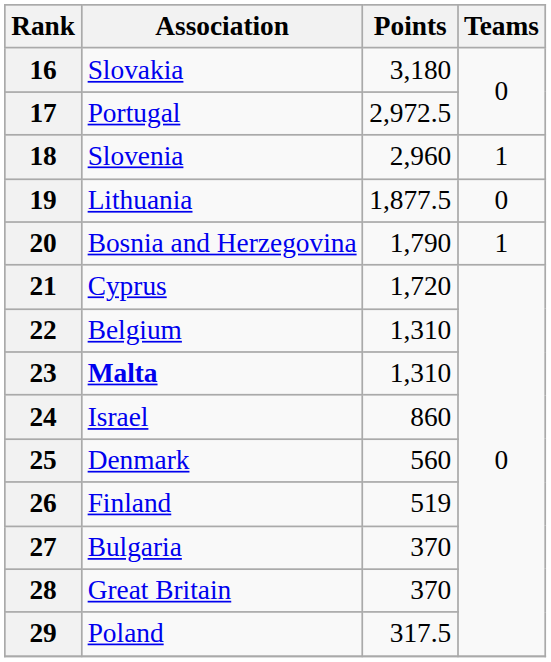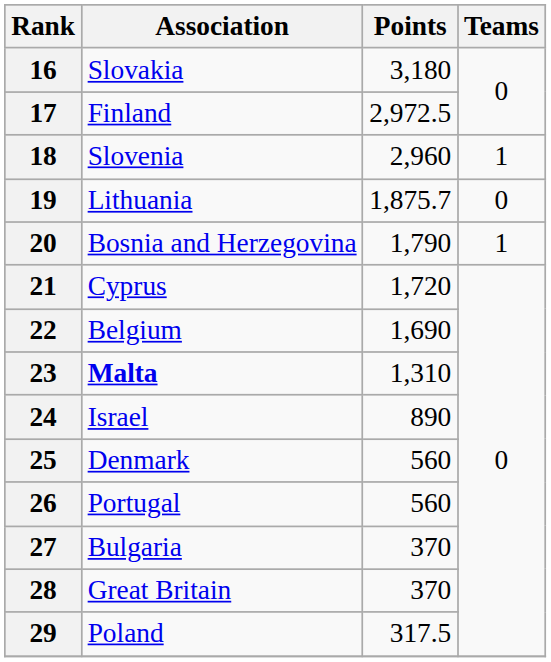 <table class="wikitable">
 <tr>
 <th>Rank</th>
 <th>Association</th>
 <th>Points</th>
 <th>Teams</th>
 </tr>
 <tr>
 <th>16</th>
 <td> <a href='#'>Slovakia</a></td>
 <td align=right>3,180</td>
 <td rowspan="2" align="center">0</td>
 </tr>
 <tr>
 <th>17</th>
-<td> <a href='#'>Portugal</a></td>
+<td> <a href='#'>Finland</a></td>
 <td align=right>2,972.5</td>
 </tr>
 <tr>
 <th>18</th>
 <td> <a href='#'>Slovenia</a></td>
 <td align=right>2,960</td>
 <td rowspan="1" align="center">1</td>
 </tr>
 <tr>
 <th>19</th>
 <td> <a href='#'>Lithuania</a></td>
-<td align="right">1,877.5</td>
+<td align="right">1,875.7</td>
 <td rowspan="1" align="center">0</td>
 </tr>
 <tr>
 <th>20</th>
 <td> <a href='#'>Bosnia and Herzegovina</a></td>
 <td align="right">1,790</td>
 <td rowspan="1" align="center">1</td>
 </tr>
 <tr>
 <th>21</th>
 <td> <a href='#'>Cyprus</a></td>
 <td align="right">1,720</td>
 <td rowspan="9" align="center">0</td>
 </tr>
 <tr>
 <th>22</th>
 <td> <a href='#'>Belgium</a></td>
-<td align="right">1,310</td>
+<td align="right">1,690</td>
 </tr>
 <tr>
 <th>23</th>
 <td><strong> <a href='#'>Malta</a></strong></td>
 <td align="right">1,310</td>
 </tr>
 <tr>
 <th>24</th>
 <td> <a href='#'>Israel</a></td>
-<td align="right">860</td>
+<td align="right">890</td>
 </tr>
 <tr>
 <th>25</th>
 <td> <a href='#'>Denmark</a></td>
 <td align="right">560</td>
 </tr>
 <tr>
 <th>26</th>
-<td> <a href='#'>Finland</a></td>
-<td align="right">519</td>
+<td> <a href='#'>Portugal</a></td>
+<td align="right">560</td>
 </tr>
 <tr>
 <th>27</th>
 <td> <a href='#'>Bulgaria</a></td>
 <td align="right">370</td>
 </tr>
 <tr>
 <th>28</th>
 <td> <a href='#'>Great Britain</a></td>
 <td align="right">370</td>
 </tr>
 <tr>
 <th>29</th>
 <td> <a href='#'>Poland</a></td>
 <td align="right">317.5</td>
 </tr>
 <tr>
 </tr>
 </table>
